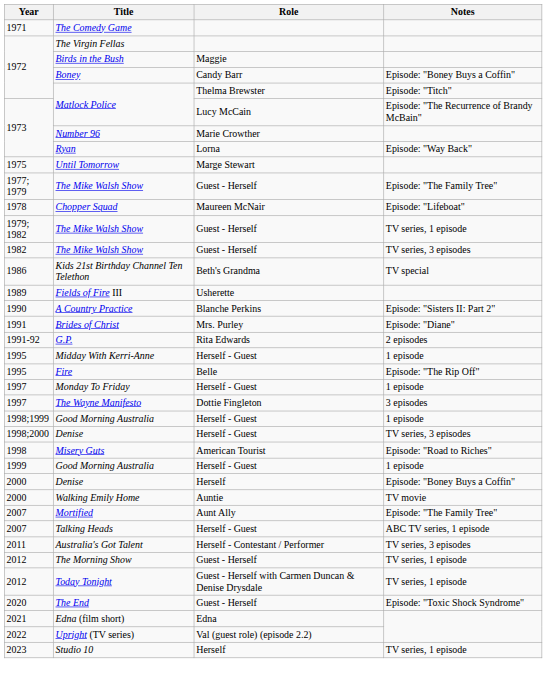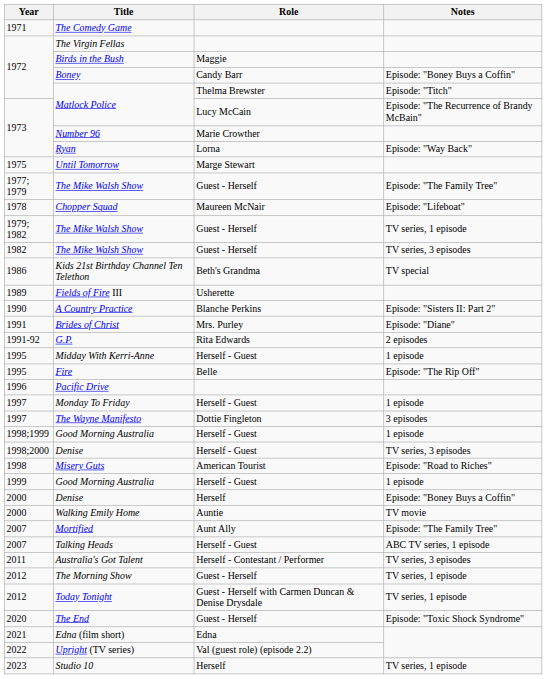 <table class="wikitable sortable">
 <tr>
 <th>Year</th>
 <th>Title</th>
 <th>Role</th>
 <th class="unsortable">Notes</th>
 </tr>
 <tr>
 <td>1971</td>
 <td><em><a href='#'>The Comedy Game</a></em></td>
 <td></td>
 <td></td>
 </tr>
 <tr>
 <td rowspan=4>1972</td>
 <td><em>The Virgin Fellas</em></td>
 <td></td>
 <td></td>
 </tr>
 <tr>
 <td><em><a href='#'>Birds in the Bush</a></em></td>
 <td>Maggie</td>
 <td></td>
 </tr>
 <tr>
 <td><em><a href='#'>Boney</a></em></td>
 <td>Candy Barr</td>
 <td>Episode: "Boney Buys a Coffin"</td>
 </tr>
 <tr>
 <td rowspan=2><em><a href='#'>Matlock Police</a></em></td>
 <td>Thelma Brewster</td>
 <td>Episode: "Titch"</td>
 </tr>
 <tr>
 <td rowspan=3>1973</td>
 <td>Lucy McCain</td>
 <td>Episode: "The Recurrence of Brandy McBain"</td>
 </tr>
 <tr>
 <td><em><a href='#'>Number 96</a></em></td>
 <td>Marie Crowther</td>
 <td></td>
 </tr>
 <tr>
 <td><em><a href='#'>Ryan</a></em></td>
 <td>Lorna</td>
 <td>Episode: "Way Back"</td>
 </tr>
 <tr>
 <td>1975</td>
 <td><em><a href='#'>Until Tomorrow</a></em></td>
 <td>Marge Stewart</td>
 <td></td>
 </tr>
 <tr>
 <td>1977; 1979</td>
 <td><em><a href='#'>The Mike Walsh Show</a></em></td>
 <td>Guest - Herself</td>
 <td>Episode: "The Family Tree"</td>
 </tr>
 <tr>
 <td>1978</td>
 <td><em><a href='#'>Chopper Squad</a></em></td>
 <td>Maureen McNair</td>
 <td>Episode: "Lifeboat"</td>
 </tr>
 <tr>
 <td>1979; 1982</td>
 <td><em><a href='#'>The Mike Walsh Show</a></em></td>
 <td>Guest - Herself</td>
 <td>TV series, 1 episode</td>
 </tr>
 <tr>
 <td>1982</td>
 <td><em><a href='#'>The Mike Walsh Show</a></em></td>
 <td>Guest - Herself</td>
 <td>TV series, 3 episodes</td>
 </tr>
 <tr>
 <td>1986</td>
 <td><em>Kids 21st Birthday Channel Ten Telethon</em></td>
 <td>Beth's Grandma</td>
 <td>TV special</td>
 </tr>
 <tr>
 <td>1989</td>
 <td><em><a href='#'>Fields of Fire</a></em> III</td>
 <td>Usherette</td>
 <td></td>
 </tr>
 <tr>
 <td>1990</td>
 <td><em><a href='#'>A Country Practice</a></em></td>
 <td>Blanche Perkins</td>
 <td>Episode: "Sisters II: Part 2"</td>
 </tr>
 <tr>
 <td>1991</td>
 <td><em><a href='#'>Brides of Christ</a></em></td>
 <td>Mrs. Purley</td>
 <td>Episode: "Diane"</td>
 </tr>
 <tr>
 <td>1991-92</td>
 <td><em><a href='#'>G.P.</a></em></td>
 <td>Rita Edwards</td>
 <td>2 episodes</td>
 </tr>
 <tr>
 <td>1995</td>
 <td><em>Midday With Kerri-Anne</em></td>
 <td>Herself - Guest</td>
 <td>1 episode</td>
 </tr>
 <tr>
 <td>1995</td>
 <td><em><a href='#'>Fire</a></em></td>
 <td>Belle</td>
 <td>Episode: "The Rip Off"</td>
 </tr>
 <tr>
+<td>1996</td>
+<td><em><a href='#'>Pacific Drive</a></em></td>
+<td></td>
+<td></td>
+</tr>
+<tr>
 <td>1997</td>
 <td><em>Monday To Friday</em></td>
 <td>Herself - Guest</td>
 <td>1 episode</td>
 </tr>
 <tr>
 <td>1997</td>
 <td><em><a href='#'>The Wayne Manifesto</a></em></td>
 <td>Dottie Fingleton</td>
 <td>3 episodes</td>
 </tr>
 <tr>
 <td>1998;1999</td>
 <td><em>Good Morning Australia</em></td>
 <td>Herself - Guest</td>
 <td>1 episode</td>
 </tr>
 <tr>
 <td>1998;2000</td>
 <td><em>Denise</em></td>
 <td>Herself - Guest</td>
 <td>TV series, 3 episodes</td>
 </tr>
 <tr>
 <td>1998</td>
 <td><em><a href='#'>Misery Guts</a></em></td>
 <td>American Tourist</td>
 <td>Episode: "Road to Riches"</td>
 </tr>
 <tr>
 <td>1999</td>
 <td><em>Good Morning Australia</em></td>
 <td>Herself - Guest</td>
 <td>1 episode</td>
 </tr>
 <tr>
 <td>2000</td>
 <td><em>Denise</em></td>
 <td>Herself</td>
 <td>Episode: "Boney Buys a Coffin"</td>
 </tr>
 <tr>
 <td>2000</td>
 <td><em>Walking Emily Home</em></td>
 <td>Auntie</td>
 <td>TV movie</td>
 </tr>
 <tr>
 <td>2007</td>
 <td><em><a href='#'>Mortified</a></em></td>
 <td>Aunt Ally</td>
 <td>Episode: "The Family Tree"</td>
 </tr>
 <tr>
 <td>2007</td>
 <td><em>Talking Heads</em></td>
 <td>Herself - Guest</td>
 <td>ABC TV series, 1 episode</td>
 </tr>
 <tr>
 <td>2011</td>
 <td><em>Australia's Got Talent</em></td>
 <td>Herself - Contestant / Performer</td>
 <td>TV series, 3 episodes</td>
 </tr>
 <tr>
 <td>2012</td>
 <td><em>The Morning Show</em></td>
 <td>Guest - Herself</td>
 <td>TV series, 1 episode</td>
 </tr>
 <tr>
 <td>2012</td>
 <td><em><a href='#'>Today Tonight</a></em></td>
 <td>Guest - Herself with Carmen Duncan & Denise Drysdale</td>
 <td>TV series, 1 episode</td>
 </tr>
 <tr>
 <td>2020</td>
 <td><em><a href='#'>The End</a></em></td>
 <td>Guest - Herself</td>
 <td>Episode: "Toxic Shock Syndrome"</td>
 </tr>
 <tr>
 <td>2021</td>
 <td><em>Edna</em> (film short)</td>
 <td>Edna</td>
 </tr>
 <tr>
 <td>2022</td>
 <td><em><a href='#'>Upright</a></em> (TV series)</td>
 <td>Val (guest role) (episode 2.2)</td>
 </tr>
 <tr>
 <td>2023</td>
 <td><em>Studio 10</em></td>
 <td>Herself</td>
 <td>TV series, 1 episode</td>
 </tr>
 </table>
